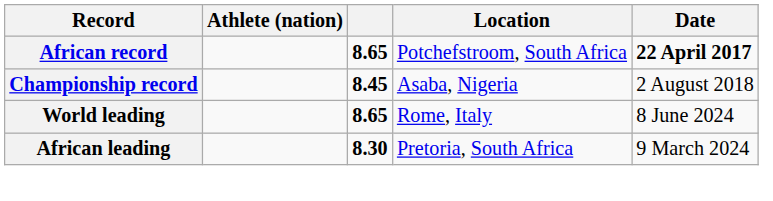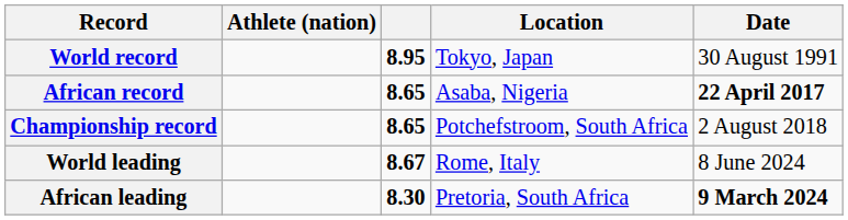 <table class="wikitable">
 <tr>
 <th scope="col">Record</th>
 <th scope="col">Athlete (nation)</th>
 <th scope="col"></th>
 <th scope="col">Location</th>
 <th scope="col">Date</th>
 </tr>
 <tr>
+<th scope="row"><a href='#'>World record</a></th>
+<td></td>
+<td align="center"><strong>8.95</strong></td>
+<td><a href='#'>Tokyo</a>, <a href='#'>Japan</a></td>
+<td>30 August 1991</td>
+</tr>
+<tr>
 <th scope="row"><a href='#'>African record</a></th>
 <td></td>
 <td align="center"><strong>8.65</strong></td>
-<td><a href='#'>Potchefstroom</a>, <a href='#'>South Africa</a></td>
+<td><a href='#'>Asaba</a>, <a href='#'>Nigeria</a></td>
 <td><strong>22 April 2017</strong></td>
 </tr>
 <tr>
 <th><a href='#'>Championship record</a></th>
 <td></td>
-<td align="center"><strong>8.45</strong></td>
-<td><a href='#'>Asaba</a>, <a href='#'>Nigeria</a></td>
+<td align="center"><strong>8.65</strong></td>
+<td><a href='#'>Potchefstroom</a>, <a href='#'>South Africa</a></td>
 <td>2 August 2018</td>
 </tr>
 <tr>
 <th scope="row">World leading</th>
 <td></td>
-<td align="center"><strong>8.65</strong></td>
+<td align="center"><strong>8.67</strong></td>
 <td><a href='#'>Rome</a>, <a href='#'>Italy</a></td>
 <td>8 June 2024</td>
 </tr>
 <tr>
 <th scope="row">African leading</th>
 <td></td>
 <td align="center"><strong>8.30</strong></td>
 <td><a href='#'>Pretoria</a>, <a href='#'>South Africa</a></td>
-<td>9 March 2024</td>
+<td><strong>9 March 2024</strong></td>
 </tr>
 </table>
